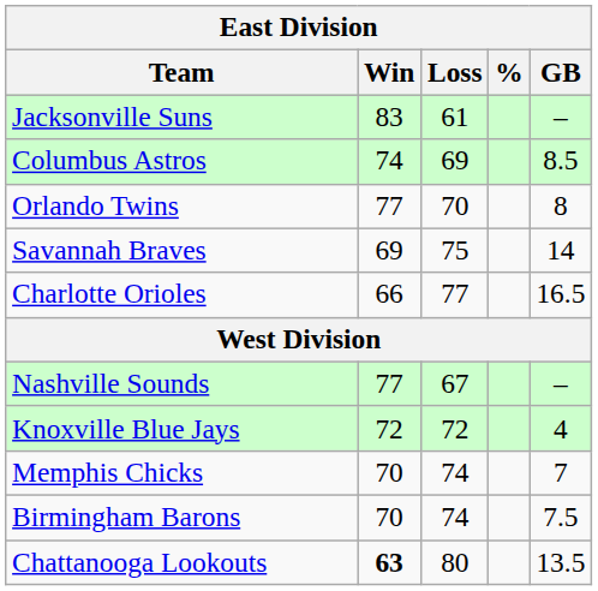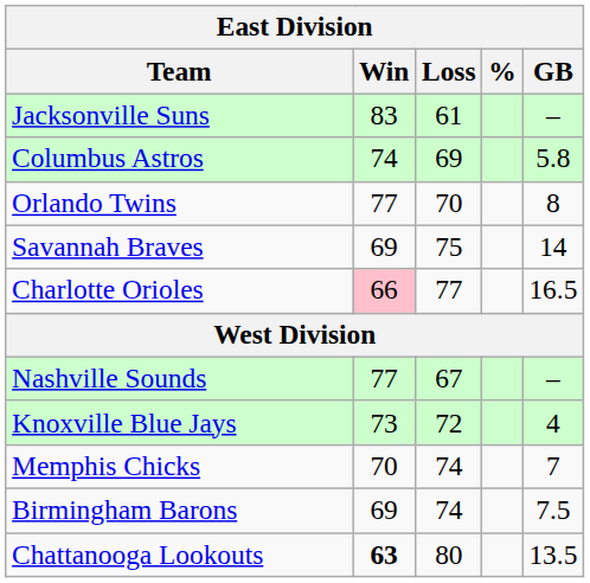 <table class="wikitable">
 <tr>
 <th colspan="5">East Division</th>
 </tr>
 <tr>
 <th width="60%">Team</th>
 <th>Win</th>
 <th>Loss</th>
 <th>%</th>
 <th>GB</th>
 </tr>
 <tr align=center bgcolor=ccffcc>
 <td align=left><a href='#'>Jacksonville Suns</a></td>
 <td>83</td>
 <td>61</td>
 <td></td>
 <td>–</td>
 </tr>
 <tr align=center bgcolor=ccffcc>
 <td align=left><a href='#'>Columbus Astros</a></td>
 <td>74</td>
 <td>69</td>
 <td></td>
-<td>8.5</td>
+<td>5.8</td>
 </tr>
 <tr align=center>
 <td align=left><a href='#'>Orlando Twins</a></td>
 <td>77</td>
 <td>70</td>
 <td></td>
 <td>8</td>
 </tr>
 <tr align=center>
 <td align=left><a href='#'>Savannah Braves</a></td>
 <td>69</td>
 <td>75</td>
 <td></td>
 <td>14</td>
 </tr>
 <tr align=center>
 <td align=left><a href='#'>Charlotte Orioles</a></td>
-<td>66</td>
+<td style="background: pink;">66</td>
 <td>77</td>
 <td></td>
 <td>16.5</td>
 </tr>
 <tr>
 <th colspan="5">West Division</th>
 </tr>
 <tr align=center bgcolor=ccffcc>
 <td align=left><a href='#'>Nashville Sounds</a></td>
 <td>77</td>
 <td>67</td>
 <td></td>
 <td>–</td>
 </tr>
 <tr align=center bgcolor=ccffcc>
 <td align=left><a href='#'>Knoxville Blue Jays</a></td>
-<td>72</td>
+<td>73</td>
 <td>72</td>
 <td></td>
 <td>4</td>
 </tr>
 <tr align=center>
 <td align=left><a href='#'>Memphis Chicks</a></td>
 <td>70</td>
 <td>74</td>
 <td></td>
 <td>7</td>
 </tr>
 <tr align=center>
 <td align=left><a href='#'>Birmingham Barons</a></td>
-<td>70</td>
+<td>69</td>
 <td>74</td>
 <td></td>
 <td>7.5</td>
 </tr>
 <tr align=center>
 <td align=left><a href='#'>Chattanooga Lookouts</a></td>
 <td><strong>63</strong></td>
 <td>80</td>
 <td></td>
 <td>13.5</td>
 </tr>
 </table>
